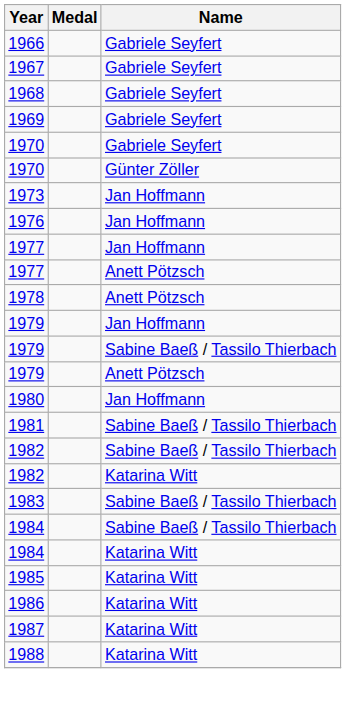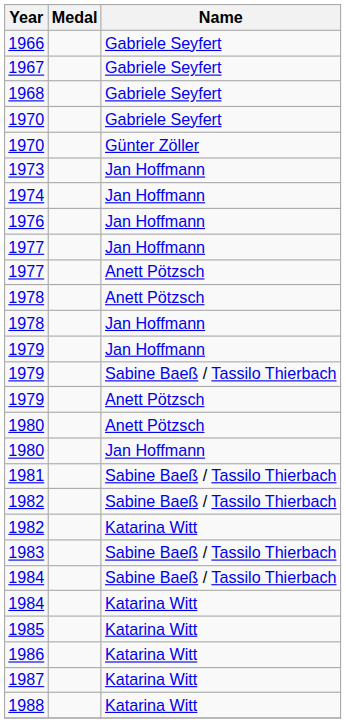 <table class="wikitable" style="font-size:90%">
 <tr>
 <th>Year</th>
 <th>Medal</th>
 <th>Name</th>
 </tr>
 <tr>
 <td><a href='#'>1966</a></td>
 <td></td>
 <td><a href='#'>Gabriele Seyfert</a></td>
 </tr>
 <tr>
 <td><a href='#'>1967</a></td>
 <td></td>
 <td><a href='#'>Gabriele Seyfert</a></td>
 </tr>
 <tr>
 <td><a href='#'>1968</a></td>
 <td></td>
 <td><a href='#'>Gabriele Seyfert</a></td>
 </tr>
 <tr>
-<td><a href='#'>1969</a></td>
-<td></td>
-<td><a href='#'>Gabriele Seyfert</a></td>
-</tr>
-<tr>
 <td><a href='#'>1970</a></td>
 <td></td>
 <td><a href='#'>Gabriele Seyfert</a></td>
 </tr>
 <tr>
 <td><a href='#'>1970</a></td>
 <td></td>
 <td><a href='#'>Günter Zöller</a></td>
 </tr>
 <tr>
 <td><a href='#'>1973</a></td>
+<td></td>
+<td><a href='#'>Jan Hoffmann</a></td>
+</tr>
+<tr>
+<td><a href='#'>1974</a></td>
 <td></td>
 <td><a href='#'>Jan Hoffmann</a></td>
 </tr>
 <tr>
 <td><a href='#'>1976</a></td>
 <td></td>
 <td><a href='#'>Jan Hoffmann</a></td>
 </tr>
 <tr>
 <td><a href='#'>1977</a></td>
 <td></td>
 <td><a href='#'>Jan Hoffmann</a></td>
 </tr>
 <tr>
 <td><a href='#'>1977</a></td>
 <td></td>
 <td><a href='#'>Anett Pötzsch</a></td>
 </tr>
 <tr>
 <td><a href='#'>1978</a></td>
 <td></td>
 <td><a href='#'>Anett Pötzsch</a></td>
 </tr>
 <tr>
+<td><a href='#'>1978</a></td>
+<td></td>
+<td><a href='#'>Jan Hoffmann</a></td>
+</tr>
+<tr>
 <td><a href='#'>1979</a></td>
 <td></td>
 <td><a href='#'>Jan Hoffmann</a></td>
 </tr>
 <tr>
 <td><a href='#'>1979</a></td>
 <td></td>
 <td><a href='#'>Sabine Baeß</a> / <a href='#'>Tassilo Thierbach</a></td>
 </tr>
 <tr>
 <td><a href='#'>1979</a></td>
+<td></td>
+<td><a href='#'>Anett Pötzsch</a></td>
+</tr>
+<tr>
+<td><a href='#'>1980</a></td>
 <td></td>
 <td><a href='#'>Anett Pötzsch</a></td>
 </tr>
 <tr>
 <td><a href='#'>1980</a></td>
 <td></td>
 <td><a href='#'>Jan Hoffmann</a></td>
 </tr>
 <tr>
 <td><a href='#'>1981</a></td>
 <td></td>
 <td><a href='#'>Sabine Baeß</a> / <a href='#'>Tassilo Thierbach</a></td>
 </tr>
 <tr>
 <td><a href='#'>1982</a></td>
 <td></td>
 <td><a href='#'>Sabine Baeß</a> / <a href='#'>Tassilo Thierbach</a></td>
 </tr>
 <tr>
 <td><a href='#'>1982</a></td>
 <td></td>
 <td><a href='#'>Katarina Witt</a></td>
 </tr>
 <tr>
 <td><a href='#'>1983</a></td>
 <td></td>
 <td><a href='#'>Sabine Baeß</a> / <a href='#'>Tassilo Thierbach</a></td>
 </tr>
 <tr>
 <td><a href='#'>1984</a></td>
 <td></td>
 <td><a href='#'>Sabine Baeß</a> / <a href='#'>Tassilo Thierbach</a></td>
 </tr>
 <tr>
 <td><a href='#'>1984</a></td>
 <td></td>
 <td><a href='#'>Katarina Witt</a></td>
 </tr>
 <tr>
 <td><a href='#'>1985</a></td>
 <td></td>
 <td><a href='#'>Katarina Witt</a></td>
 </tr>
 <tr>
 <td><a href='#'>1986</a></td>
 <td></td>
 <td><a href='#'>Katarina Witt</a></td>
 </tr>
 <tr>
 <td><a href='#'>1987</a></td>
 <td></td>
 <td><a href='#'>Katarina Witt</a></td>
 </tr>
 <tr>
 <td><a href='#'>1988</a></td>
 <td></td>
 <td><a href='#'>Katarina Witt</a></td>
 </tr>
 <tr>
 </tr>
 </table>
